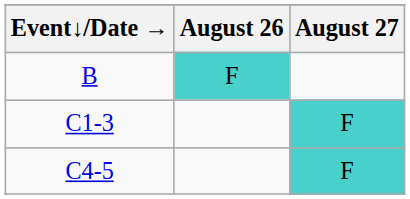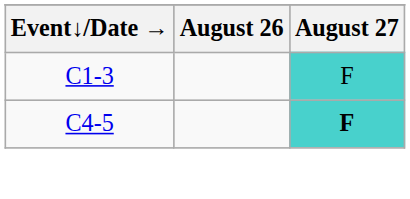 <table class="wikitable" style="margin:0.5em auto; font-size:95%; line-height:1.50em;">
 <tr align="center">
 </tr>
 <tr>
 </tr>
 <tr>
 <th>Event↓/Date →</th>
 <th>August 26</th>
 <th>August 27</th>
 </tr>
 <tr align="center">
-<td class="event"><a href='#'>B</a></td>
-<td bgcolor="#48D1CC" align=center>F</td>
-<td></td>
-</tr>
-<tr align="center">
 <td class="event"><a href='#'>C1-3</a></td>
 <td></td>
 <td bgcolor="#48D1CC" align=center>F</td>
 </tr>
 <tr align="center">
 <td class="event"><a href='#'>C4-5</a></td>
 <td></td>
-<td bgcolor="#48D1CC" align=center>F</td>
+<td bgcolor="#48D1CC" align=center><strong>F</strong></td>
 </tr>
 </table>
